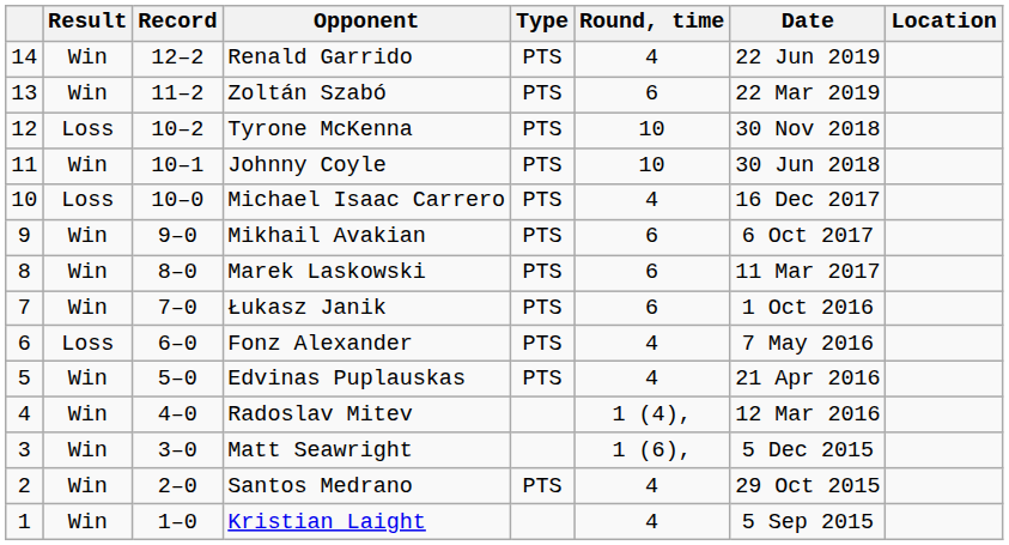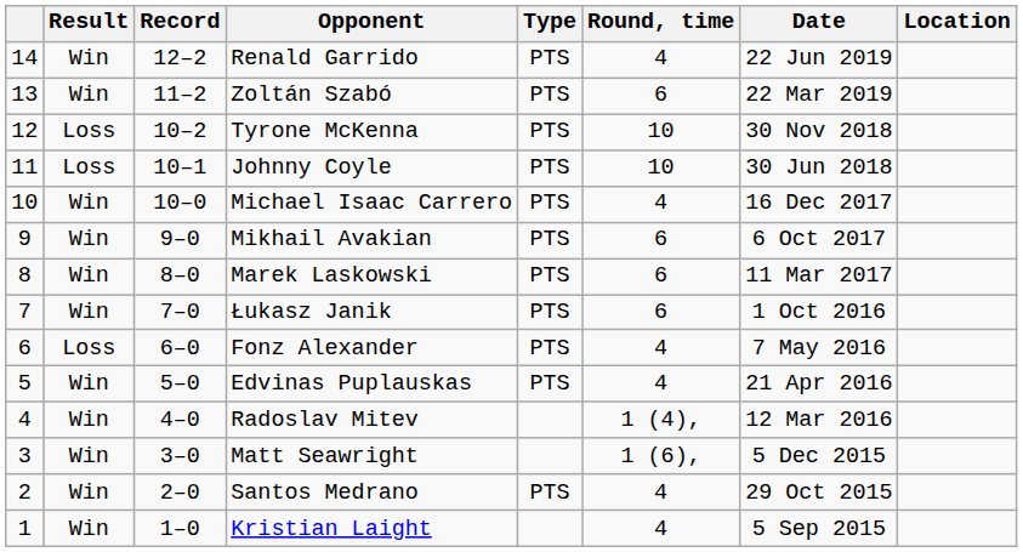 <table class="wikitable" style="text-align:center; font-size:95%">
 <tr>
 <th></th>
 <th>Result</th>
 <th>Record</th>
 <th>Opponent</th>
 <th>Type</th>
 <th>Round, time</th>
 <th>Date</th>
 <th>Location</th>
 </tr>
 <tr>
 <td>14</td>
 <td>Win</td>
 <td>12–2</td>
 <td align=left> Renald Garrido</td>
 <td>PTS</td>
 <td>4</td>
 <td>22 Jun 2019</td>
 <td align=left></td>
 </tr>
 <tr>
 <td>13</td>
 <td>Win</td>
 <td>11–2</td>
 <td align=left> Zoltán Szabó</td>
 <td>PTS</td>
 <td>6</td>
 <td>22 Mar 2019</td>
 <td align=left></td>
 </tr>
 <tr>
 <td>12</td>
 <td>Loss</td>
 <td>10–2</td>
 <td align=left> Tyrone McKenna</td>
 <td>PTS</td>
 <td>10</td>
 <td>30 Nov 2018</td>
 <td align=left></td>
 </tr>
 <tr>
 <td>11</td>
-<td>Win</td>
+<td>Loss</td>
 <td>10–1</td>
 <td align=left> Johnny Coyle</td>
 <td>PTS</td>
 <td>10</td>
 <td>30 Jun 2018</td>
 <td align=left></td>
 </tr>
 <tr>
 <td>10</td>
-<td>Loss</td>
+<td>Win</td>
 <td>10–0</td>
 <td align=left> Michael Isaac Carrero</td>
 <td>PTS</td>
 <td>4</td>
 <td>16 Dec 2017</td>
 <td align=left></td>
 </tr>
 <tr>
 <td>9</td>
 <td>Win</td>
 <td>9–0</td>
 <td align=left> Mikhail Avakian</td>
 <td>PTS</td>
 <td>6</td>
 <td>6 Oct 2017</td>
 <td align=left></td>
 </tr>
 <tr>
 <td>8</td>
 <td>Win</td>
 <td>8–0</td>
 <td align=left> Marek Laskowski</td>
 <td>PTS</td>
 <td>6</td>
 <td>11 Mar 2017</td>
 <td align=left></td>
 </tr>
 <tr>
 <td>7</td>
 <td>Win</td>
 <td>7–0</td>
 <td align=left> Łukasz Janik</td>
 <td>PTS</td>
 <td>6</td>
 <td>1 Oct 2016</td>
 <td align=left></td>
 </tr>
 <tr>
 <td>6</td>
 <td>Loss</td>
 <td>6–0</td>
 <td align=left> Fonz Alexander</td>
 <td>PTS</td>
 <td>4</td>
 <td>7 May 2016</td>
 <td align=left></td>
 </tr>
 <tr>
 <td>5</td>
 <td>Win</td>
 <td>5–0</td>
 <td align=left> Edvinas Puplauskas</td>
 <td>PTS</td>
 <td>4</td>
 <td>21 Apr 2016</td>
 <td align=left></td>
 </tr>
 <tr>
 <td>4</td>
 <td>Win</td>
 <td>4–0</td>
 <td align=left> Radoslav Mitev</td>
 <td></td>
 <td>1 (4), </td>
 <td>12 Mar 2016</td>
 <td align=left></td>
 </tr>
 <tr>
 <td>3</td>
 <td>Win</td>
 <td>3–0</td>
 <td align=left> Matt Seawright</td>
 <td></td>
 <td>1 (6), </td>
 <td>5 Dec 2015</td>
 <td align=left></td>
 </tr>
 <tr>
 <td>2</td>
 <td>Win</td>
 <td>2–0</td>
 <td align=left> Santos Medrano</td>
 <td>PTS</td>
 <td>4</td>
 <td>29 Oct 2015</td>
 <td align=left></td>
 </tr>
 <tr>
 <td>1</td>
 <td>Win</td>
 <td>1–0</td>
 <td align=left> <a href='#'>Kristian Laight</a></td>
 <td></td>
 <td>4</td>
 <td>5 Sep 2015</td>
 <td align=left></td>
 </tr>
 </table>
